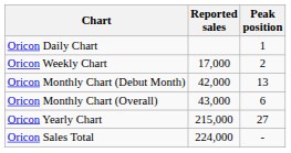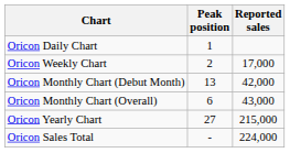 <table class="wikitable">
 <tr>
 <th>Chart</th>
+<th>Peak<br>position</th>
 <th>Reported<br>sales</th>
-<th>Peak<br>position</th>
 </tr>
 <tr>
 <td><a href='#'>Oricon</a> Daily Chart</td>
+<td style="text-align:center;">1</td>
 <td style="text-align:center;"></td>
-<td style="text-align:center;">1</td>
 </tr>
 <tr>
 <td><a href='#'>Oricon</a> Weekly Chart</td>
+<td style="text-align:center;">2</td>
 <td style="text-align:center;">17,000</td>
-<td style="text-align:center;">2</td>
 </tr>
 <tr>
 <td><a href='#'>Oricon</a> Monthly Chart (Debut Month)</td>
+<td style="text-align:center;">13</td>
 <td style="text-align:center;">42,000</td>
-<td style="text-align:center;">13</td>
 </tr>
 <tr>
 <td><a href='#'>Oricon</a> Monthly Chart (Overall)</td>
+<td style="text-align:center;">6</td>
 <td style="text-align:center;">43,000</td>
-<td style="text-align:center;">6</td>
 </tr>
 <tr>
 <td><a href='#'>Oricon</a> Yearly Chart</td>
+<td style="text-align:center;">27</td>
 <td style="text-align:center;">215,000</td>
-<td style="text-align:center;">27</td>
 </tr>
 <tr>
 <td><a href='#'>Oricon</a> Sales Total</td>
+<td style="text-align:center;">-</td>
 <td style="text-align:center;">224,000</td>
-<td style="text-align:center;">-</td>
 </tr>
 </table>
